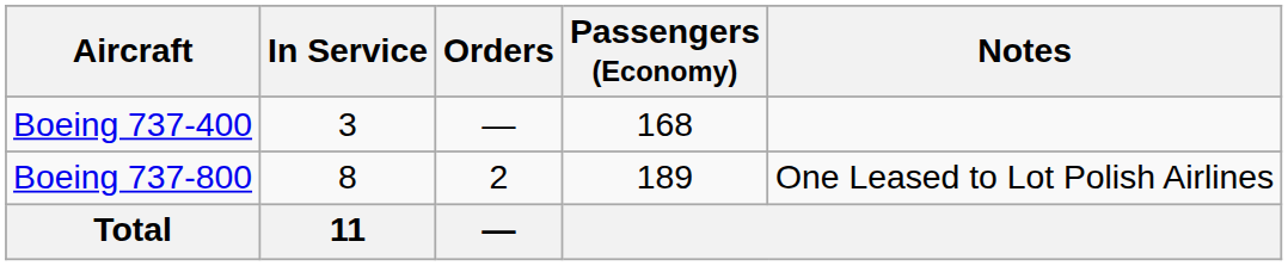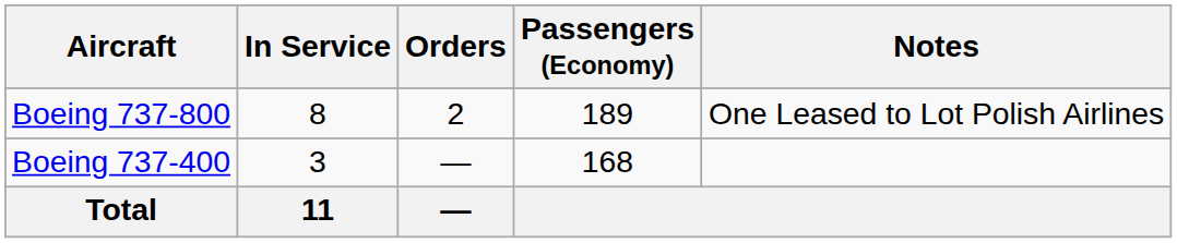 <table class="wikitable" style="margin:1em auto; border-collapse:collapse">
 <tr>
 <th>Aircraft</th>
 <th>In Service</th>
 <th>Orders</th>
 <th>Passengers <br><small>(Economy)</small></th>
 <th>Notes</th>
 </tr>
 <tr>
+<td><a href='#'>Boeing 737-800</a></td>
+<td align="center">8</td>
+<td align="center">2</td>
+<td align="center">189</td>
+<td>One Leased to Lot Polish Airlines</td>
+</tr>
+<tr>
 <td><a href='#'>Boeing 737-400</a></td>
 <td align="center">3</td>
 <td align="center">—</td>
 <td align="center">168</td>
 <td></td>
-</tr>
-<tr>
-<td><a href='#'>Boeing 737-800</a></td>
-<td align="center">8</td>
-<td align="center">2</td>
-<td align="center">189</td>
-<td>One Leased to Lot Polish Airlines</td>
 </tr>
 <tr>
 <th>Total</th>
 <th>11</th>
 <th>—</th>
 <th colspan="2"></th>
 </tr>
 </table>
